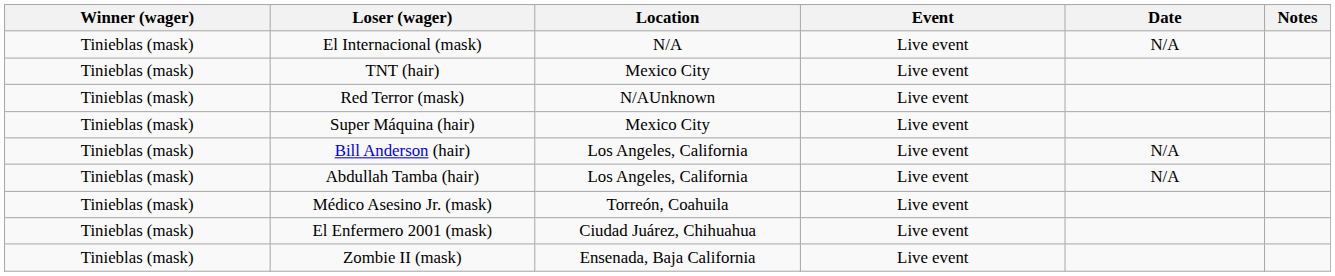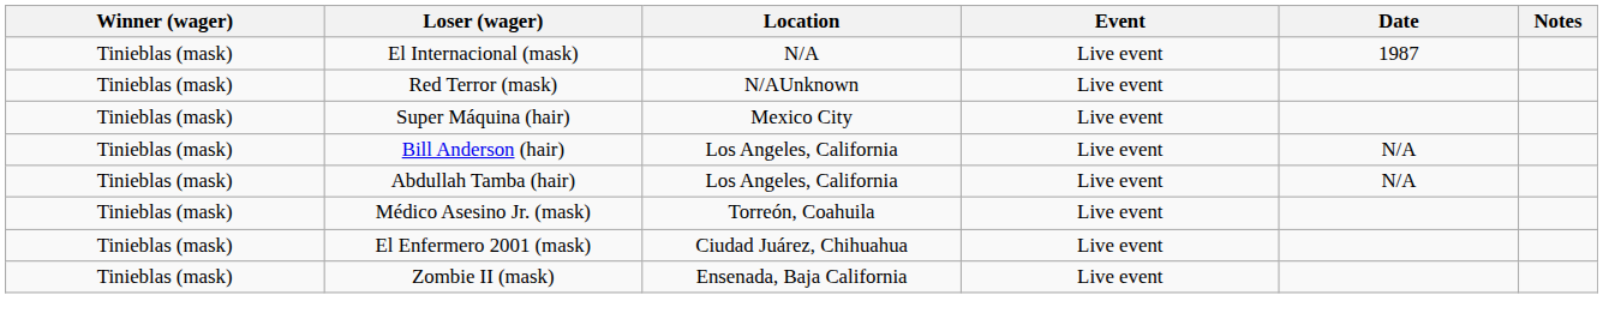 <table class="wikitable sortable" width=100%  style="text-align: center">
 <tr>
 <th width=20% scope="col">Winner (wager)</th>
 <th width=20% scope="col">Loser (wager)</th>
 <th width=20% scope="col">Location</th>
 <th width=20% scope="col">Event</th>
 <th width=15% scope="col">Date</th>
 <th class="unsortable" width=5% scope="col">Notes</th>
 </tr>
 <tr>
 <td>Tinieblas (mask)</td>
 <td>El Internacional (mask)</td>
 <td>N/A</td>
 <td>Live event</td>
-<td>N/A</td>
-<td> </td>
-</tr>
-<tr>
-<td>Tinieblas (mask)</td>
-<td>TNT (hair)</td>
-<td>Mexico City</td>
-<td>Live event</td>
-<td></td>
+<td>1987</td>
 <td> </td>
 </tr>
 <tr>
 <td>Tinieblas (mask)</td>
 <td>Red Terror (mask)</td>
 <td>N/AUnknown</td>
 <td>Live event</td>
 <td></td>
 <td> </td>
 </tr>
 <tr>
 <td>Tinieblas (mask)</td>
 <td>Super Máquina (hair)</td>
 <td>Mexico City</td>
 <td>Live event</td>
 <td></td>
 <td> </td>
 </tr>
 <tr>
 <td>Tinieblas (mask)</td>
 <td><a href='#'>Bill Anderson</a> (hair)</td>
 <td>Los Angeles, California</td>
 <td>Live event</td>
 <td>N/A</td>
 <td> </td>
 </tr>
 <tr>
 <td>Tinieblas (mask)</td>
 <td>Abdullah Tamba (hair)</td>
 <td>Los Angeles, California</td>
 <td>Live event</td>
 <td>N/A</td>
 <td> </td>
 </tr>
 <tr>
 <td>Tinieblas (mask)</td>
 <td>Médico Asesino Jr. (mask)</td>
 <td>Torreón, Coahuila</td>
 <td>Live event</td>
 <td></td>
 <td> </td>
 </tr>
 <tr>
 <td>Tinieblas (mask)</td>
 <td>El Enfermero 2001 (mask)</td>
 <td>Ciudad Juárez, Chihuahua</td>
 <td>Live event</td>
 <td></td>
 <td></td>
 </tr>
 <tr>
 <td>Tinieblas (mask)</td>
 <td>Zombie II (mask)</td>
 <td>Ensenada, Baja California</td>
 <td>Live event</td>
 <td></td>
 <td></td>
 </tr>
 </table>
